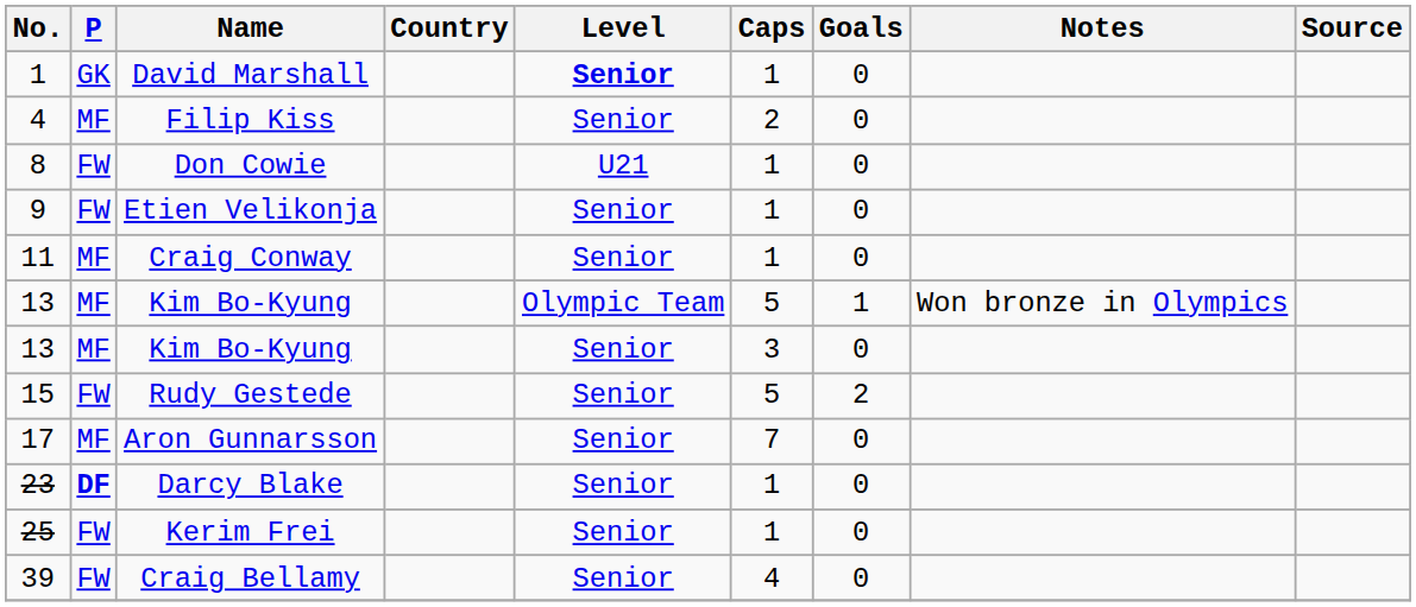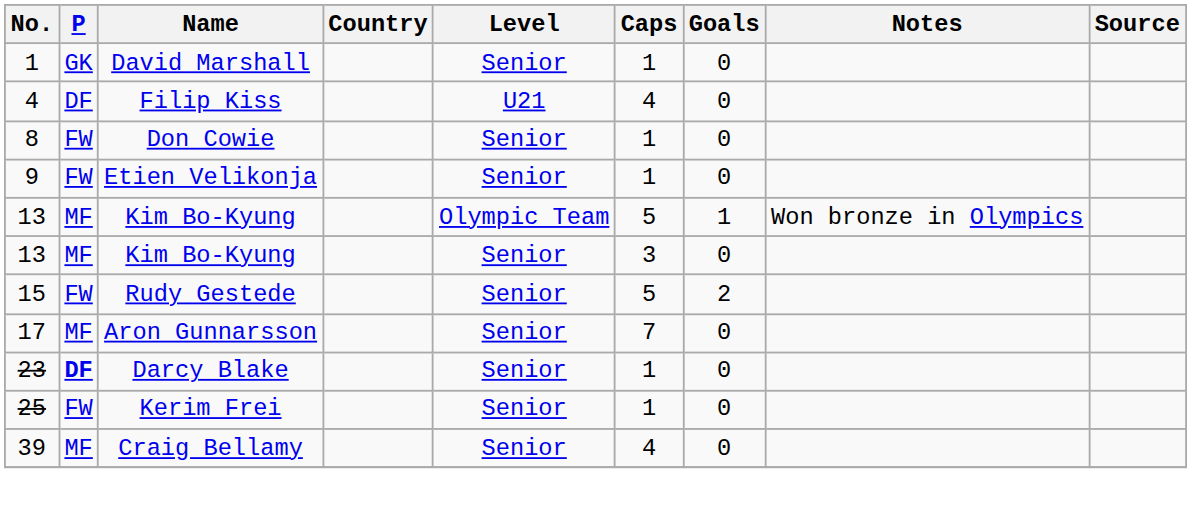 <table class="wikitable" style="text-align: center;">
 <tr>
 <th>No.</th>
 <th><a href='#'>P</a></th>
 <th>Name</th>
 <th>Country</th>
 <th>Level</th>
 <th>Caps</th>
 <th>Goals</th>
 <th>Notes</th>
 <th>Source</th>
 </tr>
 <tr>
 <td>1</td>
 <td><a href='#'>GK</a></td>
 <td><a href='#'>David Marshall</a></td>
 <td></td>
-<td><strong><a href='#'>Senior</a></strong></td>
+<td><a href='#'>Senior</a></td>
 <td>1</td>
 <td>0</td>
 <td></td>
 <td></td>
 </tr>
 <tr>
 <td>4</td>
-<td><a href='#'>MF</a></td>
+<td><a href='#'>DF</a></td>
 <td><a href='#'>Filip Kiss</a></td>
 <td></td>
-<td><a href='#'>Senior</a></td>
-<td>2</td>
+<td><a href='#'>U21</a></td>
+<td>4</td>
 <td>0</td>
 <td></td>
 <td></td>
 </tr>
 <tr>
 <td>8</td>
 <td><a href='#'>FW</a></td>
 <td><a href='#'>Don Cowie</a></td>
 <td></td>
-<td><a href='#'>U21</a></td>
+<td><a href='#'>Senior</a></td>
 <td>1</td>
 <td>0</td>
 <td></td>
 <td></td>
 </tr>
 <tr>
 <td>9</td>
 <td><a href='#'>FW</a></td>
 <td><a href='#'>Etien Velikonja</a></td>
-<td></td>
-<td><a href='#'>Senior</a></td>
-<td>1</td>
-<td>0</td>
-<td></td>
-<td></td>
-</tr>
-<tr>
-<td>11</td>
-<td><a href='#'>MF</a></td>
-<td><a href='#'>Craig Conway</a></td>
 <td></td>
 <td><a href='#'>Senior</a></td>
 <td>1</td>
 <td>0</td>
 <td></td>
 <td></td>
 </tr>
 <tr>
 <td>13</td>
 <td><a href='#'>MF</a></td>
 <td><a href='#'>Kim Bo-Kyung</a></td>
 <td></td>
 <td><a href='#'>Olympic Team</a></td>
 <td>5</td>
 <td>1</td>
 <td>Won bronze in <a href='#'>Olympics</a></td>
 <td></td>
 </tr>
 <tr>
 <td>13</td>
 <td><a href='#'>MF</a></td>
 <td><a href='#'>Kim Bo-Kyung</a></td>
 <td></td>
 <td><a href='#'>Senior</a></td>
 <td>3</td>
 <td>0</td>
 <td></td>
 <td></td>
 </tr>
 <tr>
 <td>15</td>
 <td><a href='#'>FW</a></td>
 <td><a href='#'>Rudy Gestede</a></td>
 <td></td>
 <td><a href='#'>Senior</a></td>
 <td>5</td>
 <td>2</td>
 <td></td>
 <td></td>
 </tr>
 <tr>
 <td>17</td>
 <td><a href='#'>MF</a></td>
 <td><a href='#'>Aron Gunnarsson</a></td>
 <td></td>
 <td><a href='#'>Senior</a></td>
 <td>7</td>
 <td>0</td>
 <td></td>
 <td></td>
 </tr>
 <tr>
 <td><s>23</s></td>
 <td><strong><a href='#'>DF</a></strong></td>
 <td><a href='#'>Darcy Blake</a></td>
 <td></td>
 <td><a href='#'>Senior</a></td>
 <td>1</td>
 <td>0</td>
 <td></td>
 <td></td>
 </tr>
 <tr>
 <td><s>25</s></td>
 <td><a href='#'>FW</a></td>
 <td><a href='#'>Kerim Frei</a></td>
 <td></td>
 <td><a href='#'>Senior</a></td>
 <td>1</td>
 <td>0</td>
 <td></td>
 <td></td>
 </tr>
 <tr>
 <td>39</td>
-<td><a href='#'>FW</a></td>
+<td><a href='#'>MF</a></td>
 <td><a href='#'>Craig Bellamy</a></td>
 <td></td>
 <td><a href='#'>Senior</a></td>
 <td>4</td>
 <td>0</td>
 <td></td>
 <td></td>
 </tr>
 <tr>
 </tr>
 </table>
